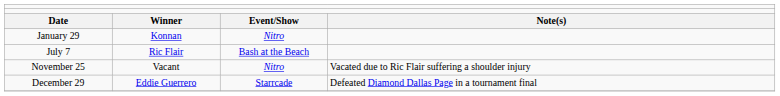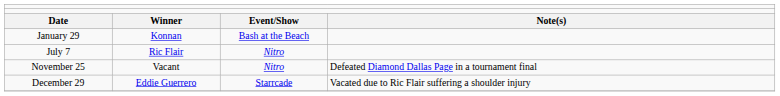 <table class="wikitable" style="text-align:center; width:100%;">
 <tr>
 <td colspan="5"></td>
 </tr>
 <tr>
 <td colspan="5"><strong></strong></td>
 </tr>
 <tr>
 <th width=14%>Date</th>
 <th width=14%>Winner</th>
 <th width=14%>Event/Show</th>
 <th width=58%>Note(s)</th>
 </tr>
 <tr>
 <td>January 29</td>
 <td><a href='#'>Konnan</a></td>
-<td><em><a href='#'>Nitro</a></em></td>
+<td><a href='#'>Bash at the Beach</a></td>
 <td align=left></td>
 </tr>
 <tr>
 <td>July 7</td>
 <td><a href='#'>Ric Flair</a></td>
-<td><a href='#'>Bash at the Beach</a></td>
+<td><em><a href='#'>Nitro</a></em></td>
 <td align=left></td>
 </tr>
 <tr>
 <td>November 25</td>
 <td>Vacant</td>
 <td><em><a href='#'>Nitro</a></em></td>
-<td align=left>Vacated due to Ric Flair suffering a shoulder injury</td>
+<td align=left>Defeated <a href='#'>Diamond Dallas Page</a> in a tournament final</td>
 </tr>
 <tr>
 <td>December 29</td>
 <td><a href='#'>Eddie Guerrero</a></td>
 <td><a href='#'>Starrcade</a></td>
-<td align=left>Defeated <a href='#'>Diamond Dallas Page</a> in a tournament final</td>
+<td align=left>Vacated due to Ric Flair suffering a shoulder injury</td>
 </tr>
 <tr>
 </tr>
 </table>
